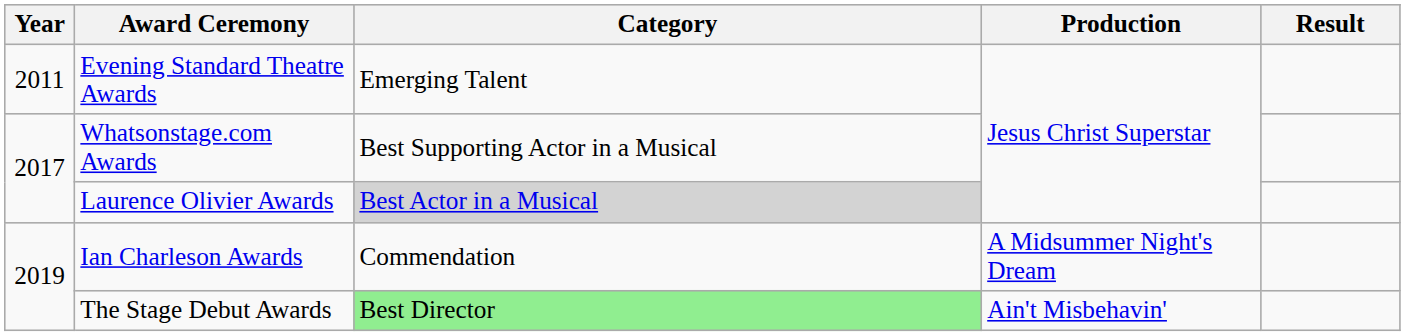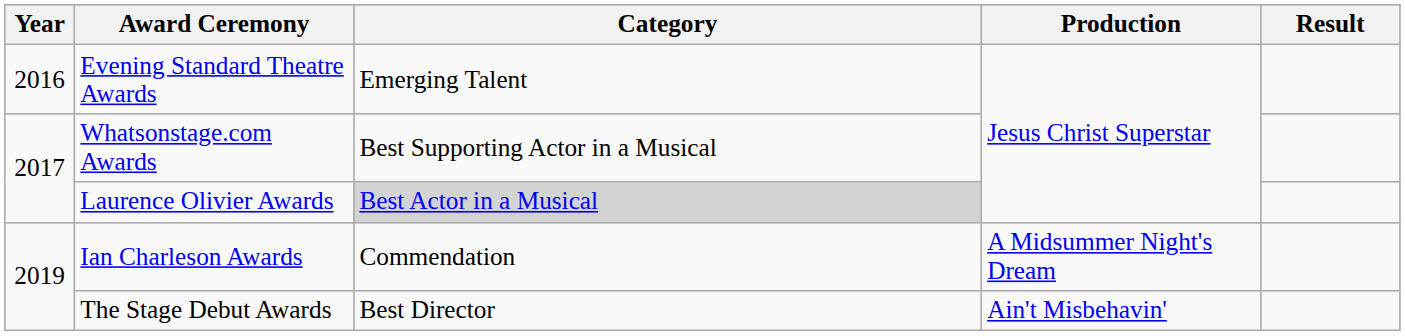 <table class="wikitable" style="width:100%;">
 <tr>
 <th style="width:5%;">Year</th>
 <th style="width:20%;">Award Ceremony</th>
 <th style="width:45%;">Category</th>
 <th>Production</th>
 <th style="width:10%;">Result</th>
 </tr>
 <tr>
-<td rowspan="1" style="text-align:center;">2011</td>
+<td rowspan="1" style="text-align:center;">2016</td>
 <td><a href='#'>Evening Standard Theatre Awards</a></td>
 <td colspan="1">Emerging Talent</td>
 <td rowspan="3"><a href='#'>Jesus Christ Superstar</a></td>
 <td></td>
 </tr>
 <tr>
 <td rowspan="2" style="text-align:center;">2017</td>
 <td rowspan="1"><a href='#'>Whatsonstage.com Awards</a></td>
 <td colspan="1">Best Supporting Actor in a Musical</td>
 <td></td>
 </tr>
 <tr>
 <td rowspan="1"><a href='#'>Laurence Olivier Awards</a></td>
 <td colspan="1" style="background: lightgrey;"><a href='#'>Best Actor in a Musical</a></td>
 <td></td>
 </tr>
 <tr>
 <td rowspan="2" style="text-align:center;">2019</td>
 <td rowspan="1"><a href='#'>Ian Charleson Awards</a></td>
 <td colspan="1">Commendation</td>
 <td rowspan="1"><a href='#'>A Midsummer Night's Dream</a></td>
 <td></td>
 </tr>
 <tr>
 <td rowspan="1">The Stage Debut Awards </td>
-<td colspan="1" style="background: lightgreen;">Best Director</td>
+<td colspan="1">Best Director</td>
 <td rowspan="3"><a href='#'>Ain't Misbehavin'</a></td>
 <td></td>
 </tr>
 </table>
